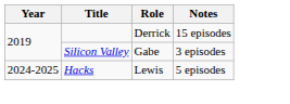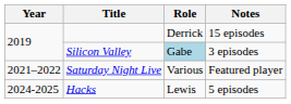 <table class="wikitable sortable">
 <tr>
 <th>Year</th>
 <th>Title</th>
 <th>Role</th>
 <th class="unsortable">Notes</th>
 </tr>
 <tr>
 <td rowspan="2">2019</td>
 <td><em></em></td>
 <td>Derrick</td>
 <td>15 episodes</td>
 </tr>
 <tr>
 <td><em><a href='#'>Silicon Valley</a></em></td>
-<td>Gabe</td>
+<td style="background: lightblue;">Gabe</td>
 <td>3 episodes</td>
+</tr>
+<tr>
+<td>2021–2022</td>
+<td><em><a href='#'>Saturday Night Live</a></em></td>
+<td>Various</td>
+<td>Featured player</td>
 </tr>
 <tr>
 <td>2024-2025</td>
 <td><em><a href='#'>Hacks</a></em></td>
 <td>Lewis</td>
 <td>5 episodes</td>
 </tr>
 </table>
